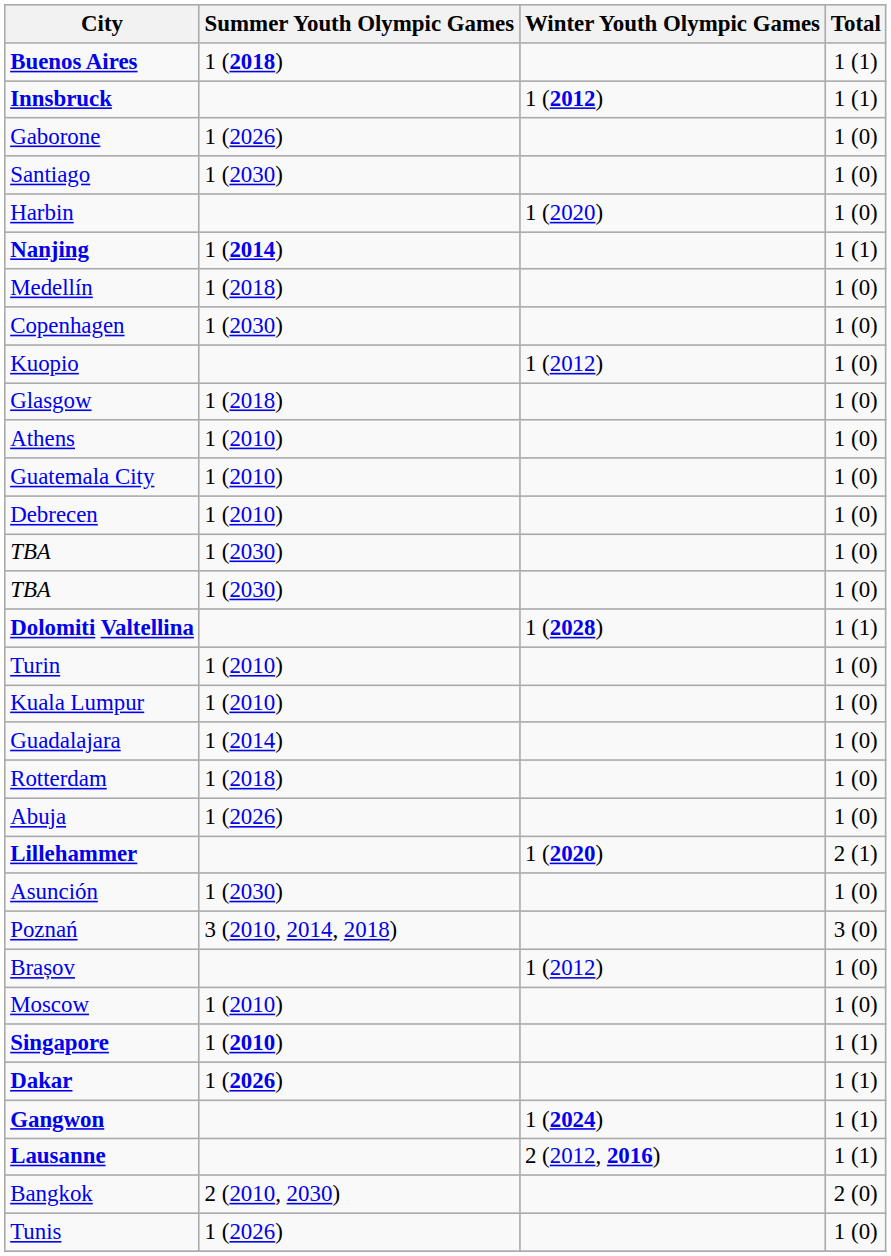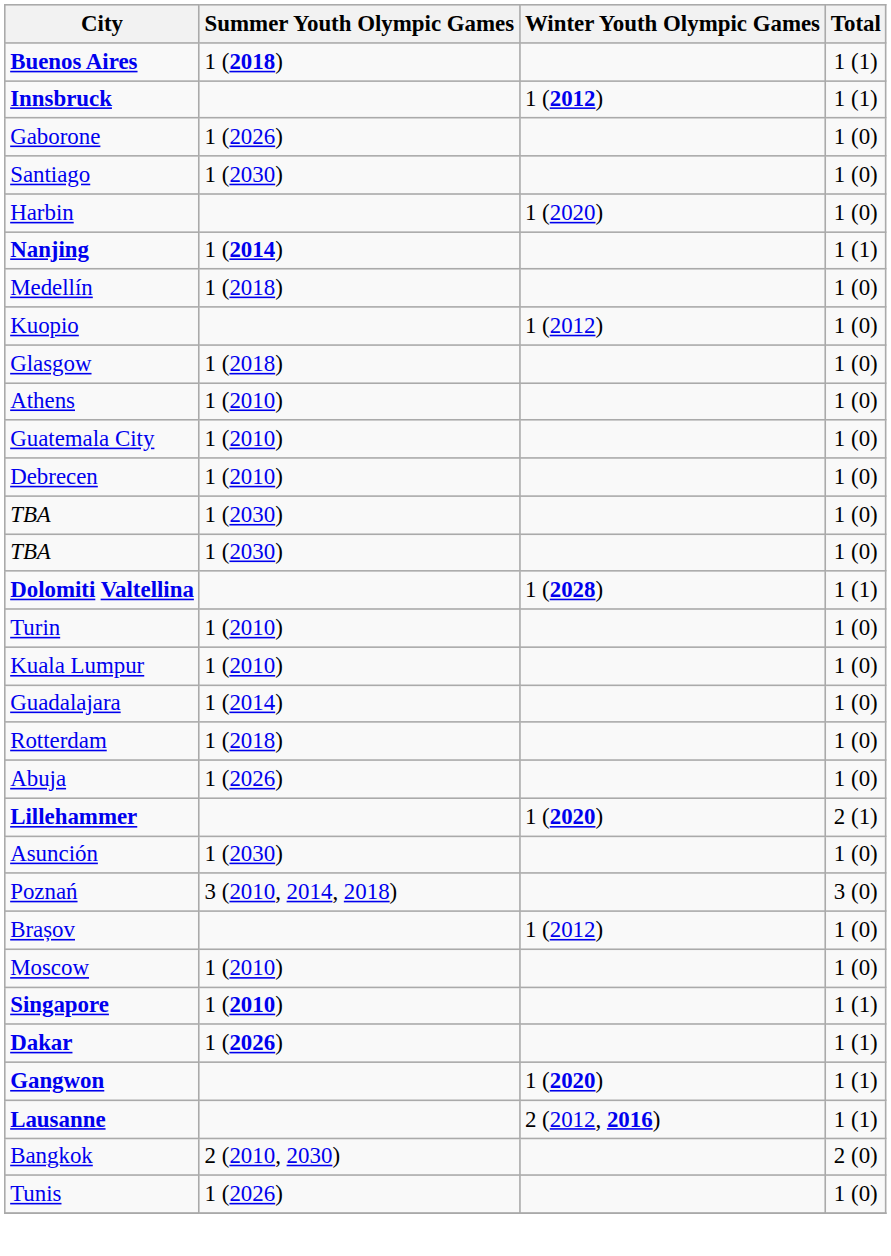 <table class="wikitable sortable" style="font-size:90%">
 <tr>
 <th>City</th>
 <th>Summer Youth Olympic Games</th>
 <th>Winter Youth Olympic Games</th>
 <th>Total</th>
 </tr>
 <tr>
 <td> <strong><a href='#'>Buenos Aires</a></strong></td>
 <td>1 (<a href='#'><strong>2018</strong></a>)</td>
 <td></td>
 <td align=center>1 (1)</td>
 </tr>
 <tr>
 <td> <strong><a href='#'>Innsbruck</a></strong></td>
 <td></td>
 <td>1 (<a href='#'><strong>2012</strong></a>)</td>
 <td align=center>1 (1)</td>
 </tr>
 <tr>
 <td> <a href='#'>Gaborone</a></td>
 <td>1 (<a href='#'>2026</a>)</td>
 <td></td>
 <td align=center>1 (0)</td>
 </tr>
 <tr>
 <td> <a href='#'>Santiago</a></td>
 <td>1 (<a href='#'>2030</a>)</td>
 <td></td>
 <td align=center>1 (0)</td>
 </tr>
 <tr>
 <td> <a href='#'>Harbin</a></td>
 <td></td>
 <td>1 (<a href='#'>2020</a>)</td>
 <td align=center>1 (0)</td>
 </tr>
 <tr>
 <td> <strong><a href='#'>Nanjing</a></strong></td>
 <td>1 (<a href='#'><strong>2014</strong></a>)</td>
 <td></td>
 <td align=center>1 (1)</td>
 </tr>
 <tr>
 <td> <a href='#'>Medellín</a></td>
 <td>1 (<a href='#'>2018</a>)</td>
-<td></td>
-<td align=center>1 (0)</td>
-</tr>
-<tr>
-<td> <a href='#'>Copenhagen</a></td>
-<td>1 (<a href='#'>2030</a>)</td>
 <td></td>
 <td align=center>1 (0)</td>
 </tr>
 <tr>
 <td> <a href='#'>Kuopio</a></td>
 <td></td>
 <td>1 (<a href='#'>2012</a>)</td>
 <td align=center>1 (0)</td>
 </tr>
 <tr>
 <td> <a href='#'>Glasgow</a></td>
 <td>1 (<a href='#'>2018</a>)</td>
 <td></td>
 <td align=center>1 (0)</td>
 </tr>
 <tr>
 <td> <a href='#'>Athens</a></td>
 <td>1 (<a href='#'>2010</a>)</td>
 <td></td>
 <td align=center>1 (0)</td>
 </tr>
 <tr>
 <td> <a href='#'>Guatemala City</a></td>
 <td>1 (<a href='#'>2010</a>)</td>
 <td></td>
 <td align=center>1 (0)</td>
 </tr>
 <tr>
 <td> <a href='#'>Debrecen</a></td>
 <td>1 (<a href='#'>2010</a>)</td>
 <td></td>
 <td align=center>1 (0)</td>
 </tr>
 <tr>
 <td> <em>TBA</em></td>
 <td>1 (<a href='#'>2030</a>)</td>
 <td></td>
 <td align=center>1 (0)</td>
 </tr>
 <tr>
 <td> <em>TBA</em></td>
 <td>1 (<a href='#'>2030</a>)</td>
 <td></td>
 <td align=center>1 (0)</td>
 </tr>
 <tr>
 <td> <strong><a href='#'>Dolomiti</a> <a href='#'>Valtellina</a></strong></td>
 <td></td>
 <td>1 (<a href='#'><strong>2028</strong></a>)</td>
 <td align=center>1 (1)</td>
 </tr>
 <tr>
 <td> <a href='#'>Turin</a></td>
 <td>1 (<a href='#'>2010</a>)</td>
 <td></td>
 <td align=center>1 (0)</td>
 </tr>
 <tr>
 <td> <a href='#'>Kuala Lumpur</a></td>
 <td>1 (<a href='#'>2010</a>)</td>
 <td></td>
 <td align=center>1 (0)</td>
 </tr>
 <tr>
 <td> <a href='#'>Guadalajara</a></td>
 <td>1 (<a href='#'>2014</a>)</td>
 <td></td>
 <td align=center>1 (0)</td>
 </tr>
 <tr>
 <td> <a href='#'>Rotterdam</a></td>
 <td>1 (<a href='#'>2018</a>)</td>
 <td></td>
 <td align=center>1 (0)</td>
 </tr>
 <tr>
 <td> <a href='#'>Abuja</a></td>
 <td>1 (<a href='#'>2026</a>)</td>
 <td></td>
 <td align=center>1 (0)</td>
 </tr>
 <tr>
 <td> <strong><a href='#'>Lillehammer</a></strong></td>
 <td></td>
 <td>1 (<a href='#'><strong>2020</strong></a>)</td>
 <td align=center>2 (1)</td>
 </tr>
 <tr>
 <td> <a href='#'>Asunción</a></td>
 <td>1 (<a href='#'>2030</a>)</td>
 <td></td>
 <td align=center>1 (0)</td>
 </tr>
 <tr>
 <td> <a href='#'>Poznań</a></td>
 <td>3 (<a href='#'>2010</a>, <a href='#'>2014</a>, <a href='#'>2018</a>)</td>
 <td></td>
 <td align=center>3 (0)</td>
 </tr>
 <tr>
 <td> <a href='#'>Brașov</a></td>
 <td></td>
 <td>1 (<a href='#'>2012</a>)</td>
 <td align=center>1 (0)</td>
 </tr>
 <tr>
 <td> <a href='#'>Moscow</a></td>
 <td>1 (<a href='#'>2010</a>)</td>
 <td></td>
 <td align=center>1 (0)</td>
 </tr>
 <tr>
 <td> <strong><a href='#'>Singapore</a></strong></td>
 <td>1 (<a href='#'><strong>2010</strong></a>)</td>
 <td></td>
 <td align=center>1 (1)</td>
 </tr>
 <tr>
 <td> <strong><a href='#'>Dakar</a></strong></td>
 <td>1 (<a href='#'><strong>2026</strong></a>)</td>
 <td></td>
 <td align=center>1 (1)</td>
 </tr>
 <tr>
 <td> <strong><a href='#'>Gangwon</a></strong></td>
 <td></td>
-<td>1 (<a href='#'><strong>2024</strong></a>)</td>
+<td>1 (<a href='#'><strong>2020</strong></a>)</td>
 <td align=center>1 (1)</td>
 </tr>
 <tr>
 <td> <strong><a href='#'>Lausanne</a></strong></td>
 <td></td>
 <td>2 (<a href='#'>2012</a>, <a href='#'><strong>2016</strong></a>)</td>
 <td align=center>1 (1)</td>
 </tr>
 <tr>
 <td> <a href='#'>Bangkok</a></td>
 <td>2 (<a href='#'>2010</a>, <a href='#'>2030</a>)</td>
 <td></td>
 <td align=center>2 (0)</td>
 </tr>
 <tr>
 <td> <a href='#'>Tunis</a></td>
 <td>1 (<a href='#'>2026</a>)</td>
 <td></td>
 <td align=center>1 (0)</td>
 </tr>
 <tr>
 </tr>
 </table>
